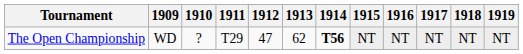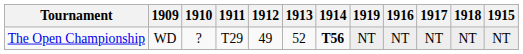 <table class="wikitable" style="font-size:95%;text-align:center;">
 <tr>
 <th>Tournament</th>
 <th>1909</th>
 <th>1910</th>
 <th>1911</th>
 <th>1912</th>
 <th>1913</th>
 <th>1914</th>
-<th>1915</th>
+<th>1919</th>
 <th>1916</th>
 <th>1917</th>
 <th>1918</th>
-<th>1919</th>
+<th>1915</th>
 </tr>
 <tr>
 <td align=left><a href='#'>The Open Championship</a></td>
 <td>WD</td>
 <td>?</td>
 <td>T29</td>
-<td>47</td>
-<td>62</td>
+<td>49</td>
+<td>52</td>
 <td><strong>T56</strong></td>
 <td style="background:#eeeeee;">NT</td>
 <td style="background:#eeeeee;">NT</td>
 <td style="background:#eeeeee;">NT</td>
 <td style="background:#eeeeee;">NT</td>
 <td style="background:#eeeeee;">NT</td>
 </tr>
 </table>
